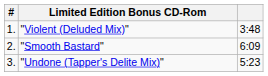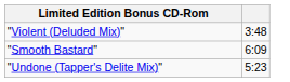 <table class="wikitable">
 <tr>
-<th>#</th>
 <th width="325">Limited Edition Bonus CD-Rom</th>
 <th></th>
 </tr>
 <tr>
-<td>1.</td>
 <td>"<a href='#'>Violent (Deluded Mix)</a>"</td>
 <td>3:48</td>
 </tr>
 <tr>
-<td>2.</td>
 <td>"<a href='#'>Smooth Bastard</a>"</td>
 <td>6:09</td>
 </tr>
 <tr>
-<td>3.</td>
 <td>"<a href='#'>Undone (Tapper's Delite Mix)</a>"</td>
 <td>5:23</td>
 </tr>
 </table>
